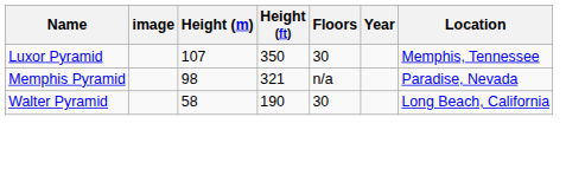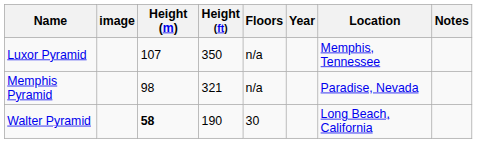 <table class="wikitable sortable">
 <tr>
 <th>Name</th>
 <th>image</th>
 <th>Height (<a href='#'>m</a>)</th>
 <th>Height<br><small>(<a href='#'>ft</a>)</small></th>
 <th>Floors</th>
 <th>Year</th>
 <th>Location</th>
+<th class="unsortable">Notes</th>
 </tr>
 <tr>
 <td><a href='#'>Luxor Pyramid</a></td>
 <td></td>
 <td>107</td>
 <td>350</td>
-<td>30</td>
+<td>n/a</td>
 <td></td>
 <td><a href='#'>Memphis, Tennessee</a></td>
+<td></td>
 </tr>
 <tr>
 <td><a href='#'>Memphis Pyramid</a></td>
 <td></td>
 <td>98</td>
 <td>321</td>
 <td>n/a</td>
 <td></td>
 <td><a href='#'>Paradise, Nevada</a></td>
+<td></td>
 </tr>
 <tr>
 <td><a href='#'>Walter Pyramid</a></td>
 <td></td>
-<td>58</td>
+<td><strong>58</strong></td>
 <td>190</td>
 <td>30</td>
 <td></td>
 <td><a href='#'>Long Beach, California</a></td>
+<td></td>
 </tr>
 </table>
